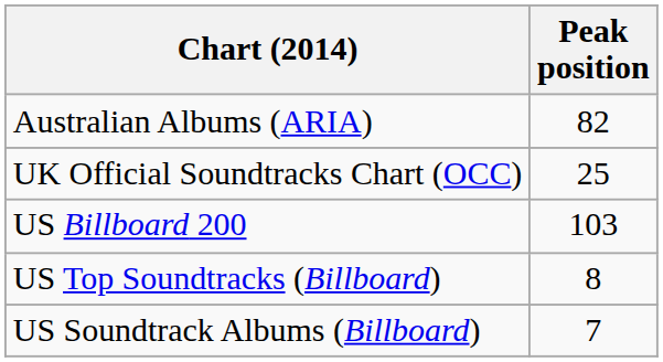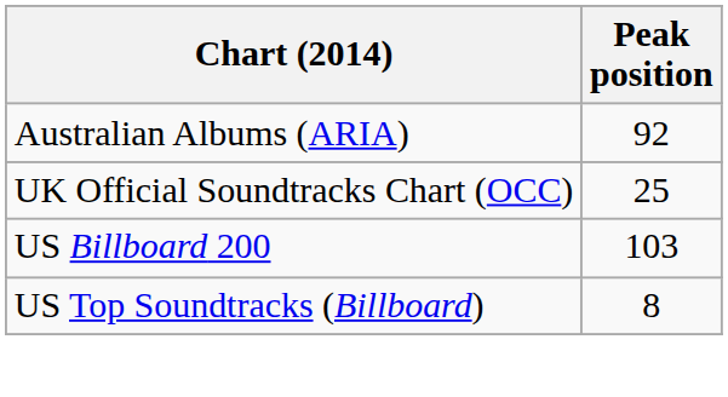 <table class="wikitable sortable">
 <tr>
 <th>Chart (2014)</th>
 <th>Peak<br>position</th>
 </tr>
 <tr>
 <td>Australian Albums (<a href='#'>ARIA</a>)</td>
-<td align="center">82</td>
+<td align="center">92</td>
 </tr>
 <tr>
 <td>UK Official Soundtracks Chart (<a href='#'>OCC</a>)</td>
 <td align="center">25</td>
 </tr>
 <tr>
 <td>US <a href='#'><em>Billboard</em> 200</a></td>
 <td align="center">103</td>
 </tr>
 <tr>
 <td>US <a href='#'>Top Soundtracks</a> (<em><a href='#'>Billboard</a></em>)</td>
 <td align="center">8</td>
 </tr>
-<tr>
-<td>US Soundtrack Albums (<em><a href='#'>Billboard</a></em>)</td>
-<td align="center">7</td>
-</tr>
 </table>
